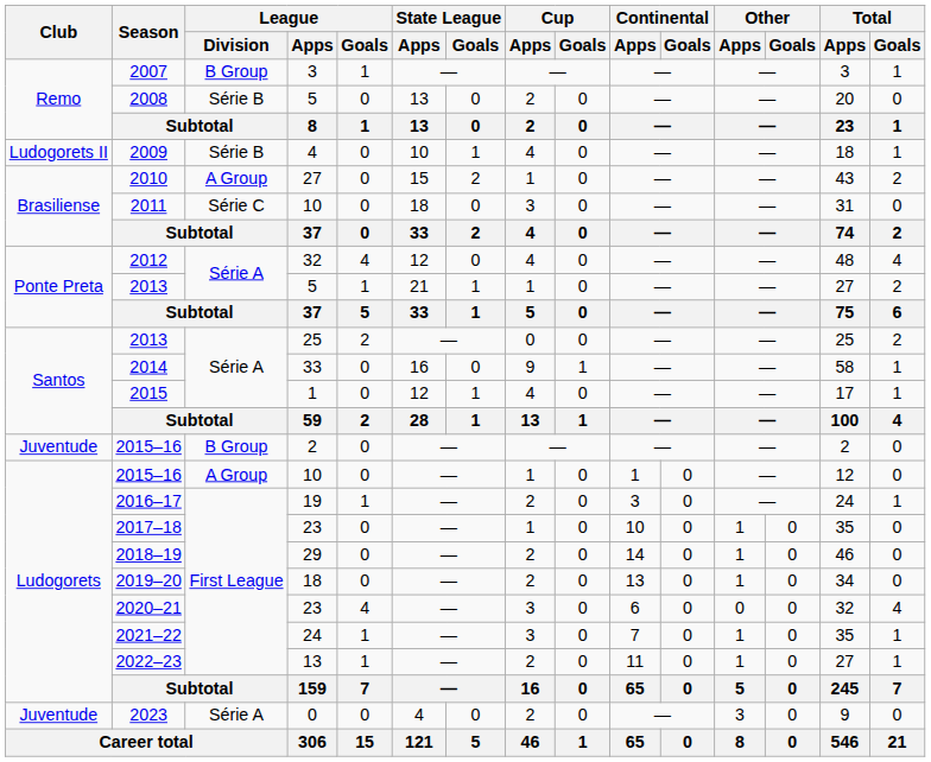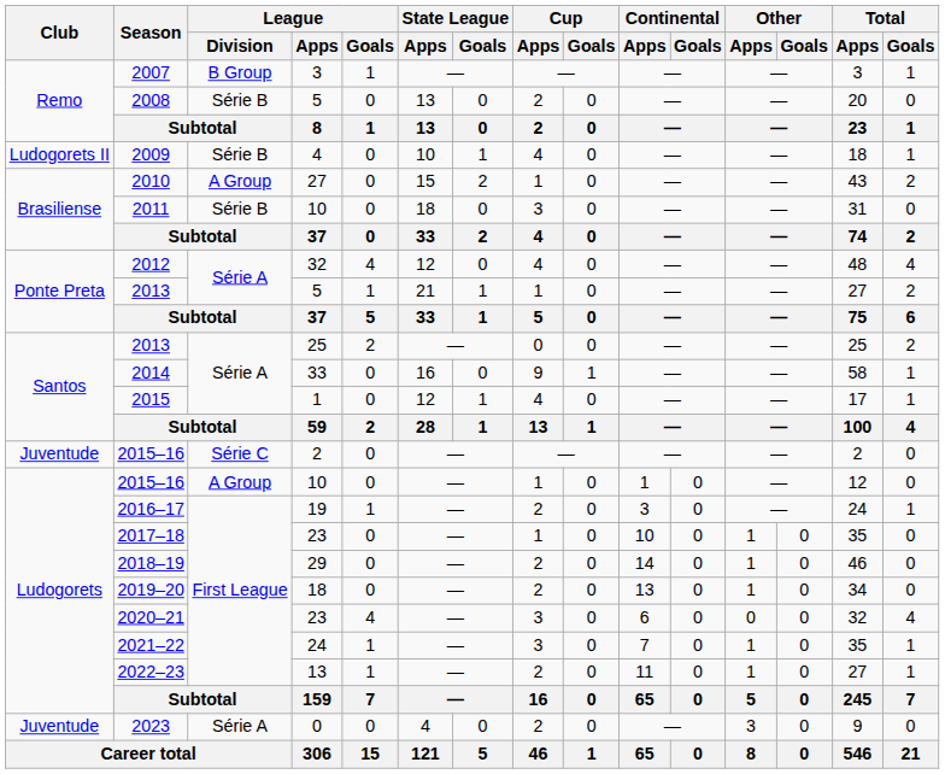 <table class="wikitable" style="text-align: center;">
 <tr>
 <th rowspan="2">Club</th>
 <th rowspan="2">Season</th>
 <th colspan="3">League</th>
 <th colspan="2">State League</th>
 <th colspan="2">Cup</th>
 <th colspan="2">Continental</th>
 <th colspan="2">Other</th>
 <th colspan="2">Total</th>
 </tr>
 <tr>
 <th>Division</th>
 <th>Apps</th>
 <th>Goals</th>
 <th>Apps</th>
 <th>Goals</th>
 <th>Apps</th>
 <th>Goals</th>
 <th>Apps</th>
 <th>Goals</th>
 <th>Apps</th>
 <th>Goals</th>
 <th>Apps</th>
 <th>Goals</th>
 </tr>
 <tr>
 <td rowspan="3" valign="center"><a href='#'>Remo</a></td>
 <td><a href='#'>2007</a></td>
 <td><a href='#'>B Group</a></td>
 <td>3</td>
 <td>1</td>
 <td colspan="2">—</td>
 <td colspan="2">—</td>
 <td colspan="2">—</td>
 <td colspan="2">—</td>
 <td>3</td>
 <td>1</td>
 </tr>
 <tr>
 <td><a href='#'>2008</a></td>
 <td>Série B</td>
 <td>5</td>
 <td>0</td>
 <td>13</td>
 <td>0</td>
 <td>2</td>
 <td>0</td>
 <td colspan="2">—</td>
 <td colspan="2">—</td>
 <td>20</td>
 <td>0</td>
 </tr>
 <tr>
 <th colspan="2">Subtotal</th>
 <th>8</th>
 <th>1</th>
 <th>13</th>
 <th>0</th>
 <th>2</th>
 <th>0</th>
 <th colspan="2">—</th>
 <th colspan="2">—</th>
 <th>23</th>
 <th>1</th>
 </tr>
 <tr>
 <td valign="center"><a href='#'>Ludogorets II</a></td>
 <td><a href='#'>2009</a></td>
 <td>Série B</td>
 <td>4</td>
 <td>0</td>
 <td>10</td>
 <td>1</td>
 <td>4</td>
 <td>0</td>
 <td colspan="2">—</td>
 <td colspan="2">—</td>
 <td>18</td>
 <td>1</td>
 </tr>
 <tr>
 <td rowspan="3" valign="center"><a href='#'>Brasiliense</a></td>
 <td><a href='#'>2010</a></td>
 <td rowspan="1"><a href='#'>A Group</a></td>
 <td>27</td>
 <td>0</td>
 <td>15</td>
 <td>2</td>
 <td>1</td>
 <td>0</td>
 <td colspan="2">—</td>
 <td colspan="2">—</td>
 <td>43</td>
 <td>2</td>
 </tr>
 <tr>
 <td><a href='#'>2011</a></td>
-<td>Série C</td>
+<td>Série B</td>
 <td>10</td>
 <td>0</td>
 <td>18</td>
 <td>0</td>
 <td>3</td>
 <td>0</td>
 <td colspan="2">—</td>
 <td colspan="2">—</td>
 <td>31</td>
 <td>0</td>
 </tr>
 <tr>
 <th colspan="2">Subtotal</th>
 <th>37</th>
 <th>0</th>
 <th>33</th>
 <th>2</th>
 <th>4</th>
 <th>0</th>
 <th colspan="2">—</th>
 <th colspan="2">—</th>
 <th>74</th>
 <th>2</th>
 </tr>
 <tr>
 <td rowspan="3" valign="center"><a href='#'>Ponte Preta</a></td>
 <td><a href='#'>2012</a></td>
 <td rowspan="2"><a href='#'>Série A</a></td>
 <td>32</td>
 <td>4</td>
 <td>12</td>
 <td>0</td>
 <td>4</td>
 <td>0</td>
 <td colspan="2">—</td>
 <td colspan="2">—</td>
 <td>48</td>
 <td>4</td>
 </tr>
 <tr>
 <td><a href='#'>2013</a></td>
 <td>5</td>
 <td>1</td>
 <td>21</td>
 <td>1</td>
 <td>1</td>
 <td>0</td>
 <td colspan="2">—</td>
 <td colspan="2">—</td>
 <td>27</td>
 <td>2</td>
 </tr>
 <tr>
 <th colspan="2">Subtotal</th>
 <th>37</th>
 <th>5</th>
 <th>33</th>
 <th>1</th>
 <th>5</th>
 <th>0</th>
 <th colspan="2">—</th>
 <th colspan="2">—</th>
 <th>75</th>
 <th>6</th>
 </tr>
 <tr>
 <td rowspan="4" valign="center"><a href='#'>Santos</a></td>
 <td><a href='#'>2013</a></td>
 <td rowspan="3">Série A</td>
 <td>25</td>
 <td>2</td>
 <td colspan="2">—</td>
 <td>0</td>
 <td>0</td>
 <td colspan="2">—</td>
 <td colspan="2">—</td>
 <td>25</td>
 <td>2</td>
 </tr>
 <tr>
 <td><a href='#'>2014</a></td>
 <td>33</td>
 <td>0</td>
 <td>16</td>
 <td>0</td>
 <td>9</td>
 <td>1</td>
 <td colspan="2">—</td>
 <td colspan="2">—</td>
 <td>58</td>
 <td>1</td>
 </tr>
 <tr>
 <td><a href='#'>2015</a></td>
 <td>1</td>
 <td>0</td>
 <td>12</td>
 <td>1</td>
 <td>4</td>
 <td>0</td>
 <td colspan="2">—</td>
 <td colspan="2">—</td>
 <td>17</td>
 <td>1</td>
 </tr>
 <tr>
 <th colspan="2">Subtotal</th>
 <th>59</th>
 <th>2</th>
 <th>28</th>
 <th>1</th>
 <th>13</th>
 <th>1</th>
 <th colspan="2">—</th>
 <th colspan="2">—</th>
 <th>100</th>
 <th>4</th>
 </tr>
 <tr>
 <td valign="center"><a href='#'>Juventude</a></td>
 <td><a href='#'>2015–16</a></td>
-<td><a href='#'>B Group</a></td>
+<td><a href='#'>Série C</a></td>
 <td>2</td>
 <td>0</td>
 <td colspan="2">—</td>
 <td colspan="2">—</td>
 <td colspan="2">—</td>
 <td colspan="2">—</td>
 <td>2</td>
 <td>0</td>
 </tr>
 <tr>
 <td rowspan="9" valign="center"><a href='#'>Ludogorets</a></td>
 <td><a href='#'>2015–16</a></td>
 <td rowspan="1"><a href='#'>A Group</a></td>
 <td>10</td>
 <td>0</td>
 <td colspan="2">—</td>
 <td>1</td>
 <td>0</td>
 <td>1</td>
 <td>0</td>
 <td colspan="2">—</td>
 <td>12</td>
 <td>0</td>
 </tr>
 <tr>
 <td><a href='#'>2016–17</a></td>
 <td rowspan="7"><a href='#'>First League</a></td>
 <td>19</td>
 <td>1</td>
 <td colspan="2">—</td>
 <td>2</td>
 <td>0</td>
 <td>3</td>
 <td>0</td>
 <td colspan="2">—</td>
 <td>24</td>
 <td>1</td>
 </tr>
 <tr>
 <td><a href='#'>2017–18</a></td>
 <td>23</td>
 <td>0</td>
 <td colspan="2">—</td>
 <td>1</td>
 <td>0</td>
 <td>10</td>
 <td>0</td>
 <td>1</td>
 <td>0</td>
 <td>35</td>
 <td>0</td>
 </tr>
 <tr>
 <td><a href='#'>2018–19</a></td>
 <td>29</td>
 <td>0</td>
 <td colspan="2">—</td>
 <td>2</td>
 <td>0</td>
 <td>14</td>
 <td>0</td>
 <td>1</td>
 <td>0</td>
 <td>46</td>
 <td>0</td>
 </tr>
 <tr>
 <td><a href='#'>2019–20</a></td>
 <td>18</td>
 <td>0</td>
 <td colspan="2">—</td>
 <td>2</td>
 <td>0</td>
 <td>13</td>
 <td>0</td>
 <td>1</td>
 <td>0</td>
 <td>34</td>
 <td>0</td>
 </tr>
 <tr>
 <td><a href='#'>2020–21</a></td>
 <td>23</td>
 <td>4</td>
 <td colspan="2">—</td>
 <td>3</td>
 <td>0</td>
 <td>6</td>
 <td>0</td>
 <td>0</td>
 <td>0</td>
 <td>32</td>
 <td>4</td>
 </tr>
 <tr>
 <td><a href='#'>2021–22</a></td>
 <td>24</td>
 <td>1</td>
 <td colspan="2">—</td>
 <td>3</td>
 <td>0</td>
 <td>7</td>
 <td>0</td>
 <td>1</td>
 <td>0</td>
 <td>35</td>
 <td>1</td>
 </tr>
 <tr>
 <td><a href='#'>2022–23</a></td>
 <td>13</td>
 <td>1</td>
 <td colspan="2">—</td>
 <td>2</td>
 <td>0</td>
 <td>11</td>
 <td>0</td>
 <td>1</td>
 <td>0</td>
 <td>27</td>
 <td>1</td>
 </tr>
 <tr>
 <th colspan="2">Subtotal</th>
 <th>159</th>
 <th>7</th>
 <th colspan="2">—</th>
 <th>16</th>
 <th>0</th>
 <th>65</th>
 <th>0</th>
 <th>5</th>
 <th>0</th>
 <th>245</th>
 <th>7</th>
 </tr>
 <tr>
 <td valign="center"><a href='#'>Juventude</a></td>
 <td><a href='#'>2023</a></td>
 <td>Série A</td>
 <td>0</td>
 <td>0</td>
 <td>4</td>
 <td>0</td>
 <td>2</td>
 <td>0</td>
 <td colspan="2">—</td>
 <td>3</td>
 <td>0</td>
 <td>9</td>
 <td>0</td>
 </tr>
 <tr>
 <th colspan="3"><strong>Career total</strong></th>
 <th>306</th>
 <th>15</th>
 <th>121</th>
 <th>5</th>
 <th>46</th>
 <th>1</th>
 <th>65</th>
 <th>0</th>
 <th>8</th>
 <th>0</th>
 <th>546</th>
 <th>21</th>
 </tr>
 </table>
